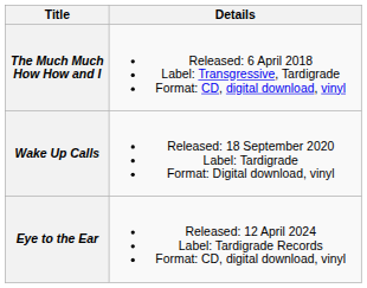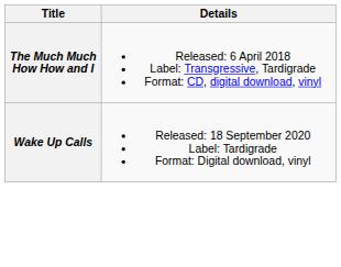 <table class="wikitable plainrowheaders" style="text-align:center;">
 <tr>
 <th scope="col" style="width:8em;">Title</th>
 <th scope="col" style="width:20em;">Details</th>
 </tr>
 <tr>
 <th scope="row" style="text-align:center;"><em>The Much Much How How and I</em></th>
 <td><br><ul><li>Released: 6 April 2018</li><li>Label: <a href='#'>Transgressive</a>, Tardigrade</li><li>Format: <a href='#'>CD</a>, <a href='#'>digital download</a>, <a href='#'>vinyl</a></li></ul></td>
 </tr>
 <tr>
 <th scope="row" style="text-align:center;"><em>Wake Up Calls</em></th>
 <td><br><ul><li>Released: 18 September 2020</li><li>Label: Tardigrade</li><li>Format: Digital download, vinyl</li></ul></td>
 </tr>
-<tr>
-<th scope="row" style="text-align:center;"><em>Eye to the Ear</em></th>
-<td><br><ul><li>Released: 12 April 2024</li><li>Label: Tardigrade Records</li><li>Format: CD, digital download, vinyl</li></ul></td>
-</tr>
 </table>
